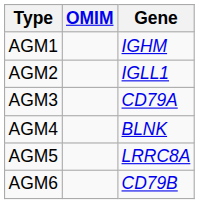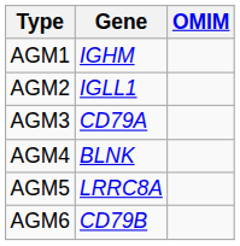 <table class="wikitable">
 <tr>
 <th>Type</th>
+<th>Gene</th>
 <th><a href='#'>OMIM</a></th>
-<th>Gene</th>
 </tr>
 <tr>
 <td>AGM1</td>
+<td><em><a href='#'>IGHM</a></em></td>
 <td></td>
-<td><em><a href='#'>IGHM</a></em></td>
 </tr>
 <tr>
 <td>AGM2</td>
+<td><em><a href='#'>IGLL1</a></em></td>
 <td></td>
-<td><em><a href='#'>IGLL1</a></em></td>
 </tr>
 <tr>
 <td>AGM3</td>
+<td><em><a href='#'>CD79A</a></em></td>
 <td></td>
-<td><em><a href='#'>CD79A</a></em></td>
 </tr>
 <tr>
 <td>AGM4</td>
+<td><em><a href='#'>BLNK</a></em></td>
 <td></td>
-<td><em><a href='#'>BLNK</a></em></td>
 </tr>
 <tr>
 <td>AGM5</td>
+<td><em><a href='#'>LRRC8A</a></em></td>
 <td></td>
-<td><em><a href='#'>LRRC8A</a></em></td>
 </tr>
 <tr>
 <td>AGM6</td>
+<td><em><a href='#'>CD79B</a></em></td>
 <td></td>
-<td><em><a href='#'>CD79B</a></em></td>
 </tr>
 </table>
